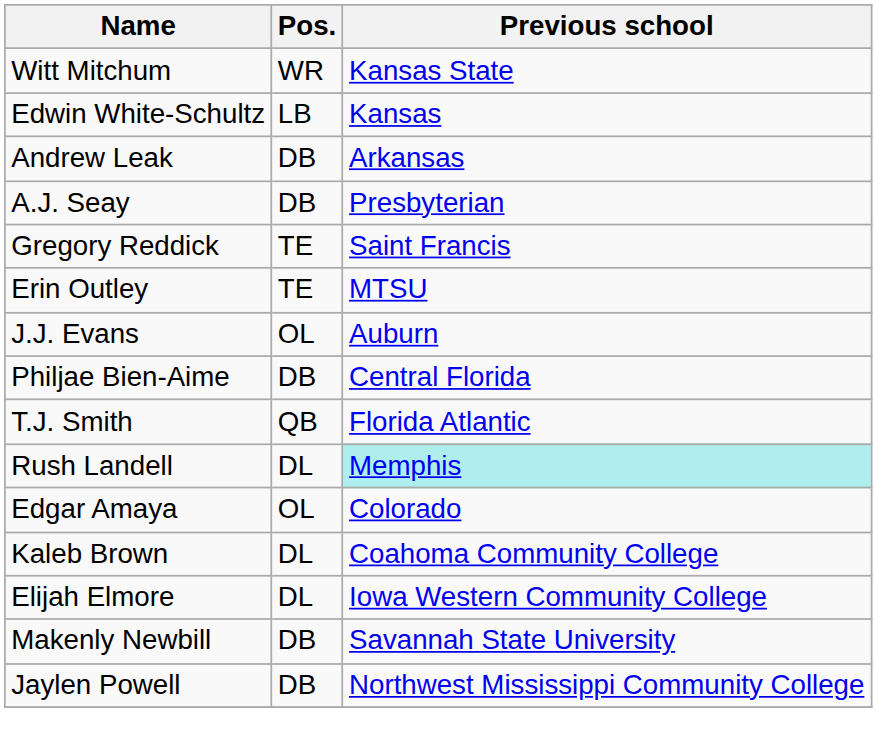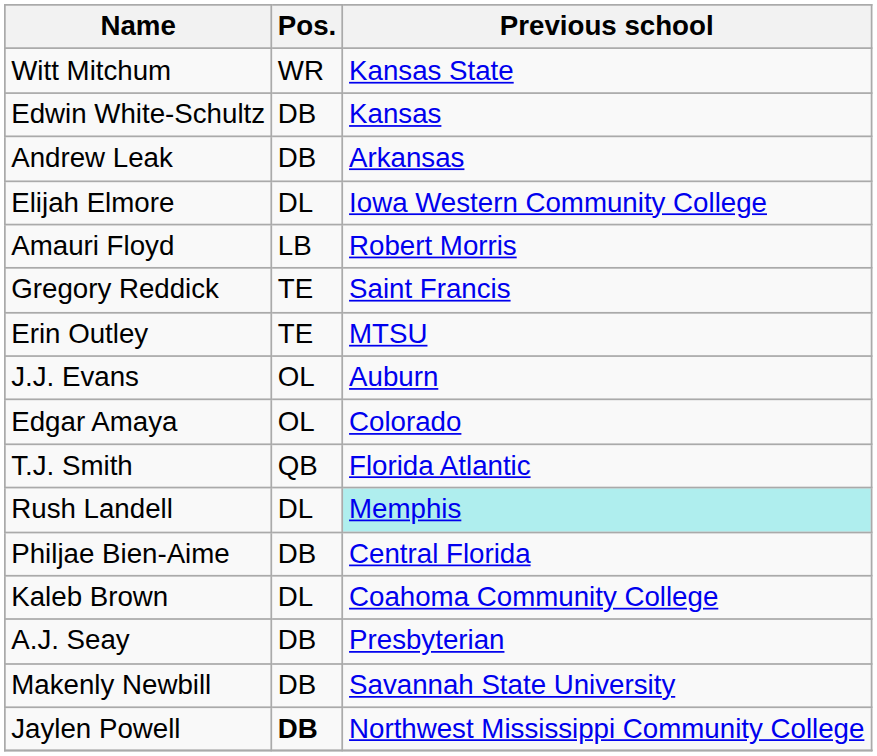 <table class="wikitable sortable">
 <tr>
 <th>Name</th>
 <th>Pos.</th>
 <th class="unsortable">Previous school</th>
 </tr>
 <tr>
 <td>Witt Mitchum</td>
 <td>WR</td>
 <td><a href='#'>Kansas State</a></td>
 </tr>
 <tr>
 <td>Edwin White-Schultz</td>
-<td>LB</td>
+<td>DB</td>
 <td><a href='#'>Kansas</a></td>
 </tr>
 <tr>
 <td>Andrew Leak</td>
 <td>DB</td>
 <td><a href='#'>Arkansas</a></td>
 </tr>
 <tr>
-<td>A.J. Seay</td>
-<td>DB</td>
-<td><a href='#'>Presbyterian</a></td>
+<td>Elijah Elmore</td>
+<td>DL</td>
+<td><a href='#'>Iowa Western Community College</a></td>
+</tr>
+<tr>
+<td>Amauri Floyd</td>
+<td>LB</td>
+<td><a href='#'>Robert Morris</a></td>
 </tr>
 <tr>
 <td>Gregory Reddick</td>
 <td>TE</td>
 <td><a href='#'>Saint Francis</a></td>
 </tr>
 <tr>
 <td>Erin Outley</td>
 <td>TE</td>
 <td><a href='#'>MTSU</a></td>
 </tr>
 <tr>
 <td>J.J. Evans</td>
 <td>OL</td>
 <td><a href='#'>Auburn</a></td>
 </tr>
 <tr>
-<td>Philjae Bien-Aime</td>
-<td>DB</td>
-<td><a href='#'>Central Florida</a></td>
+<td>Edgar Amaya</td>
+<td>OL</td>
+<td><a href='#'>Colorado</a></td>
 </tr>
 <tr>
 <td>T.J. Smith</td>
 <td>QB</td>
 <td><a href='#'>Florida Atlantic</a></td>
 </tr>
 <tr>
 <td>Rush Landell</td>
 <td>DL</td>
 <td style="background: paleturquoise;"><a href='#'>Memphis</a></td>
 </tr>
 <tr>
-<td>Edgar Amaya</td>
-<td>OL</td>
-<td><a href='#'>Colorado</a></td>
+<td>Philjae Bien-Aime</td>
+<td>DB</td>
+<td><a href='#'>Central Florida</a></td>
 </tr>
 <tr>
 <td>Kaleb Brown</td>
 <td>DL</td>
 <td><a href='#'>Coahoma Community College</a></td>
 </tr>
 <tr>
-<td>Elijah Elmore</td>
-<td>DL</td>
-<td><a href='#'>Iowa Western Community College</a></td>
+<td>A.J. Seay</td>
+<td>DB</td>
+<td><a href='#'>Presbyterian</a></td>
 </tr>
 <tr>
 <td>Makenly Newbill</td>
 <td>DB</td>
 <td><a href='#'>Savannah State University</a></td>
 </tr>
 <tr>
 <td>Jaylen Powell</td>
-<td>DB</td>
+<td><strong>DB</strong></td>
 <td><a href='#'>Northwest Mississippi Community College</a></td>
 </tr>
 <tr>
 </tr>
 </table>
